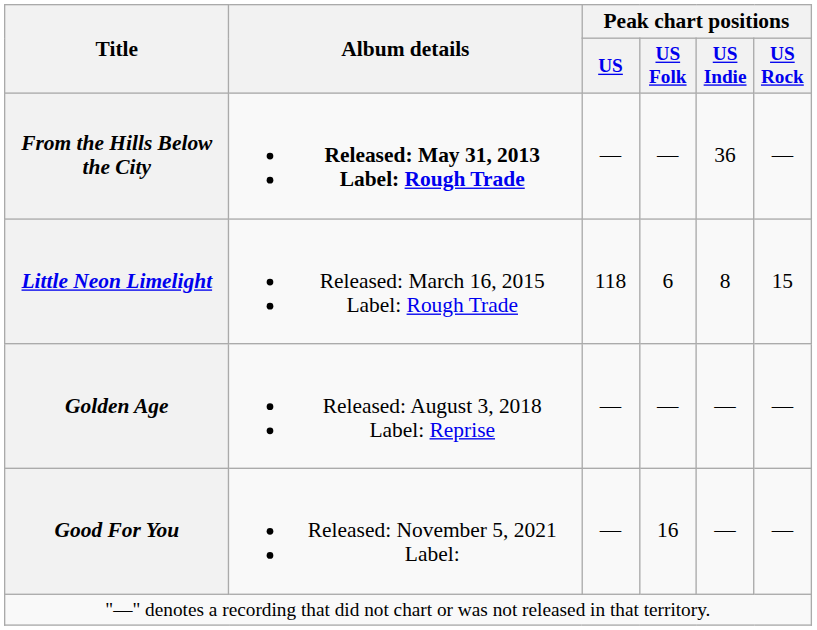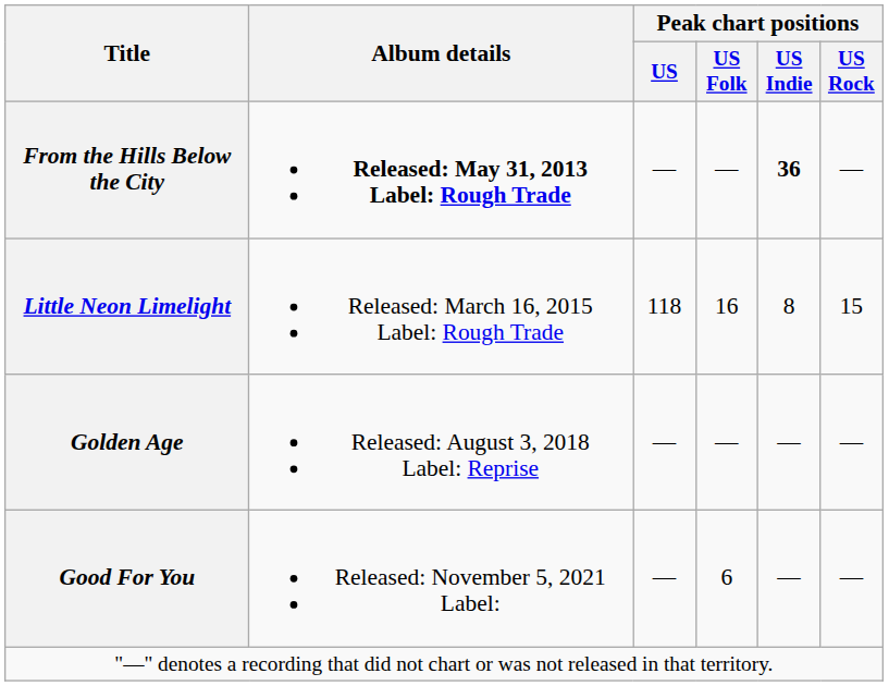 <table class="wikitable plainrowheaders" style="text-align:center;">
 <tr>
 <th scope="col" rowspan="2" style="width:10em;">Title</th>
 <th scope="col" rowspan="2" style="width:16em;">Album details</th>
 <th scope="col" colspan="4">Peak chart positions</th>
 </tr>
 <tr>
 <th scope="col" style="width:2.5em;font-size:90%;"><a href='#'>US</a><br></th>
 <th scope="col" style="width:2.5em;font-size:90%;"><a href='#'>US<br>Folk</a><br></th>
 <th scope="col" style="width:2.5em;font-size:90%;"><a href='#'>US<br> Indie</a><br></th>
 <th scope="col" style="width:2.5em;font-size:90%;"><a href='#'>US<br>Rock</a><br></th>
 </tr>
 <tr>
 <th scope="row"><em>From the Hills Below the City</em></th>
 <td><strong><br><ul><li>Released: May 31, 2013</li><li>Label: <a href='#'>Rough Trade</a></li></ul></strong></td>
 <td>—</td>
 <td>—</td>
-<td>36</td>
+<td><strong>36</strong></td>
 <td>—</td>
 </tr>
 <tr>
 <th scope="row"><em><a href='#'>Little Neon Limelight</a></em></th>
 <td><br><ul><li>Released: March 16, 2015</li><li>Label: <a href='#'>Rough Trade</a></li></ul></td>
 <td>118</td>
-<td>6</td>
+<td>16</td>
 <td>8</td>
 <td>15</td>
 </tr>
 <tr>
 <th scope="row"><em>Golden Age</em></th>
 <td><br><ul><li>Released: August 3, 2018</li><li>Label: <a href='#'>Reprise</a></li></ul></td>
 <td>—</td>
 <td>—</td>
 <td>—</td>
 <td>—</td>
 </tr>
 <tr>
 <th scope="row"><em>Good For You</em></th>
 <td><br><ul><li>Released: November 5, 2021</li><li>Label: </li></ul></td>
 <td>—</td>
-<td>16</td>
+<td>6</td>
 <td>—</td>
 <td>—</td>
 </tr>
 <tr>
 <td colspan="9" style="font-size:90%">"—" denotes a recording that did not chart or was not released in that territory.</td>
 </tr>
 </table>
